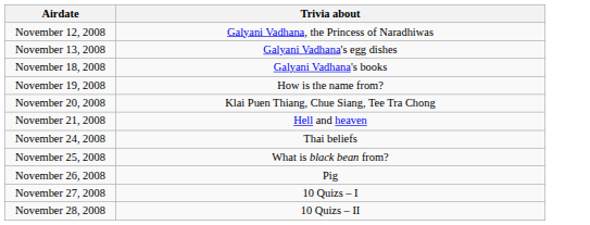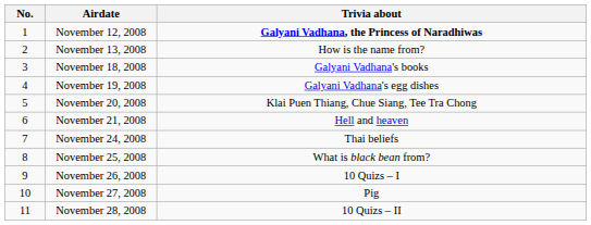 <table class="wikitable" style="text-align: center;">
 <tr>
+<th width="50">No.</th>
 <th width="150">Airdate</th>
 <th width="600">Trivia about</th>
 </tr>
 <tr>
+<td>1</td>
 <td align=center>November 12, 2008</td>
-<td><a href='#'>Galyani Vadhana</a>, the Princess of Naradhiwas</td>
+<td><strong><a href='#'>Galyani Vadhana</a>, the Princess of Naradhiwas</strong></td>
 </tr>
 <tr>
+<td>2</td>
 <td align=center>November 13, 2008</td>
-<td><a href='#'>Galyani Vadhana</a>'s egg dishes</td>
+<td>How is the name from?</td>
 </tr>
 <tr>
+<td>3</td>
 <td align=center>November 18, 2008</td>
 <td><a href='#'>Galyani Vadhana</a>'s books</td>
 </tr>
 <tr>
+<td>4</td>
 <td align=center>November 19, 2008</td>
-<td>How is the name from?</td>
+<td><a href='#'>Galyani Vadhana</a>'s egg dishes</td>
 </tr>
 <tr>
+<td>5</td>
 <td align=center>November 20, 2008</td>
 <td>Klai Puen Thiang, Chue Siang, Tee Tra Chong</td>
 </tr>
 <tr>
+<td>6</td>
 <td align=center>November 21, 2008</td>
 <td><a href='#'>Hell</a> and <a href='#'>heaven</a></td>
 </tr>
 <tr>
+<td>7</td>
 <td align=center>November 24, 2008</td>
 <td>Thai beliefs</td>
 </tr>
 <tr>
+<td>8</td>
 <td align=center>November 25, 2008</td>
 <td>What is <em>black bean</em> from?</td>
 </tr>
 <tr>
+<td>9</td>
 <td align=center>November 26, 2008</td>
+<td>10 Quizs – I</td>
+</tr>
+<tr>
+<td>10</td>
+<td align=center>November 27, 2008</td>
 <td>Pig</td>
 </tr>
 <tr>
-<td align=center>November 27, 2008</td>
-<td>10 Quizs – I</td>
-</tr>
-<tr>
+<td>11</td>
 <td align=center>November 28, 2008</td>
 <td>10 Quizs – II</td>
 </tr>
 </table>
